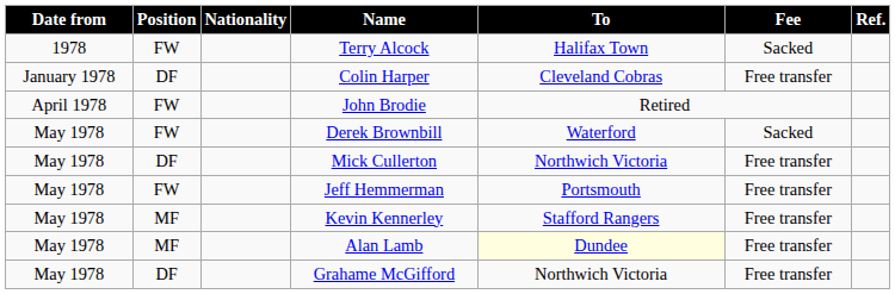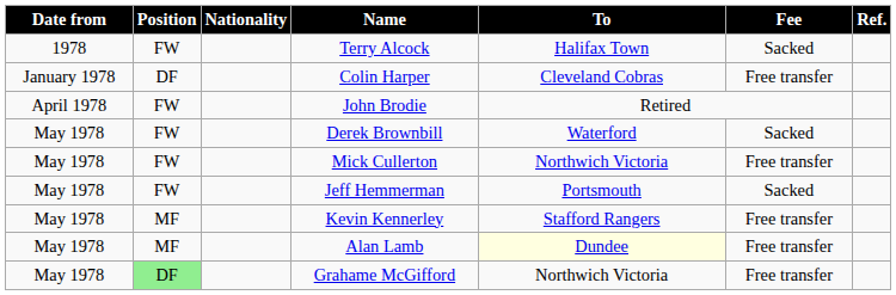 <table class="wikitable" style="text-align:center; font-size:90%; ">
 <tr>
 <th style="background:#000000; color:white; width:100px;">Date from</th>
 <th style="background:#000000; color:white; width:50px;">Position</th>
 <th style="background:#000000; color:white; width:50px;">Nationality</th>
 <th style="background:#000000; color:white; width:150px;">Name</th>
 <th style="background:#000000; color:white; width:200px;">To</th>
 <th style="background:#000000; color:white; width:100px;">Fee</th>
 <th style="background:#000000; color:white; width:25px;">Ref.</th>
 </tr>
 <tr>
 <td>1978</td>
 <td>FW</td>
 <td></td>
 <td><a href='#'>Terry Alcock</a></td>
 <td><a href='#'>Halifax Town</a></td>
 <td>Sacked</td>
 <td></td>
 </tr>
 <tr>
 <td>January 1978</td>
 <td>DF</td>
 <td></td>
 <td><a href='#'>Colin Harper</a></td>
 <td> <a href='#'>Cleveland Cobras</a></td>
 <td>Free transfer</td>
 <td></td>
 </tr>
 <tr>
 <td>April 1978</td>
 <td>FW</td>
 <td></td>
 <td><a href='#'>John Brodie</a></td>
 <td colspan="2">Retired</td>
 <td></td>
 </tr>
 <tr>
 <td>May 1978</td>
 <td>FW</td>
 <td></td>
 <td><a href='#'>Derek Brownbill</a></td>
 <td> <a href='#'>Waterford</a></td>
 <td>Sacked</td>
 <td></td>
 </tr>
 <tr>
 <td>May 1978</td>
-<td>DF</td>
+<td>FW</td>
 <td></td>
 <td><a href='#'>Mick Cullerton</a></td>
 <td><a href='#'>Northwich Victoria</a></td>
 <td>Free transfer</td>
 <td></td>
 </tr>
 <tr>
 <td>May 1978</td>
 <td>FW</td>
 <td></td>
 <td><a href='#'>Jeff Hemmerman</a></td>
 <td><a href='#'>Portsmouth</a></td>
-<td>Free transfer</td>
+<td>Sacked</td>
 <td></td>
 </tr>
 <tr>
 <td>May 1978</td>
 <td>MF</td>
 <td></td>
 <td><a href='#'>Kevin Kennerley</a></td>
 <td><a href='#'>Stafford Rangers</a></td>
 <td>Free transfer</td>
 <td></td>
 </tr>
 <tr>
 <td>May 1978</td>
 <td>MF</td>
 <td></td>
 <td><a href='#'>Alan Lamb</a></td>
 <td style="background: lightyellow;"><a href='#'>Dundee</a></td>
 <td>Free transfer</td>
 <td></td>
 </tr>
 <tr>
 <td>May 1978</td>
-<td>DF</td>
+<td style="background: lightgreen;">DF</td>
 <td></td>
 <td><a href='#'>Grahame McGifford</a></td>
 <td>Northwich Victoria</td>
 <td>Free transfer</td>
 <td></td>
 </tr>
 </table>
